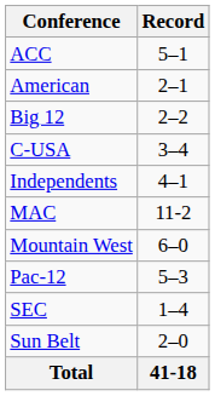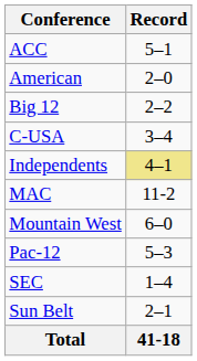 <table class="wikitable">
 <tr>
 <th>Conference</th>
 <th>Record</th>
 </tr>
 <tr>
 <td><a href='#'>ACC</a></td>
 <td align=center>5–1</td>
 </tr>
 <tr>
 <td><a href='#'>American</a></td>
-<td align=center>2–1</td>
+<td align=center>2–0</td>
 </tr>
 <tr>
 <td><a href='#'>Big 12</a></td>
 <td align=center>2–2</td>
 </tr>
 <tr>
 <td><a href='#'>C-USA</a></td>
 <td align=center>3–4</td>
 </tr>
 <tr>
 <td><a href='#'>Independents</a></td>
-<td align=center>4–1</td>
+<td align=center style="background: khaki;">4–1</td>
 </tr>
 <tr>
 <td><a href='#'>MAC</a></td>
 <td align=center>11-2</td>
 </tr>
 <tr>
 <td><a href='#'>Mountain West</a></td>
 <td align=center>6–0</td>
 </tr>
 <tr>
 <td><a href='#'>Pac-12</a></td>
 <td align=center>5–3</td>
 </tr>
 <tr>
 <td><a href='#'>SEC</a></td>
 <td align=center>1–4</td>
 </tr>
 <tr>
 <td><a href='#'>Sun Belt</a></td>
-<td align=center>2–0</td>
+<td align=center>2–1</td>
 </tr>
 <tr>
 <th>Total</th>
 <th>41-18</th>
 </tr>
 </table>
